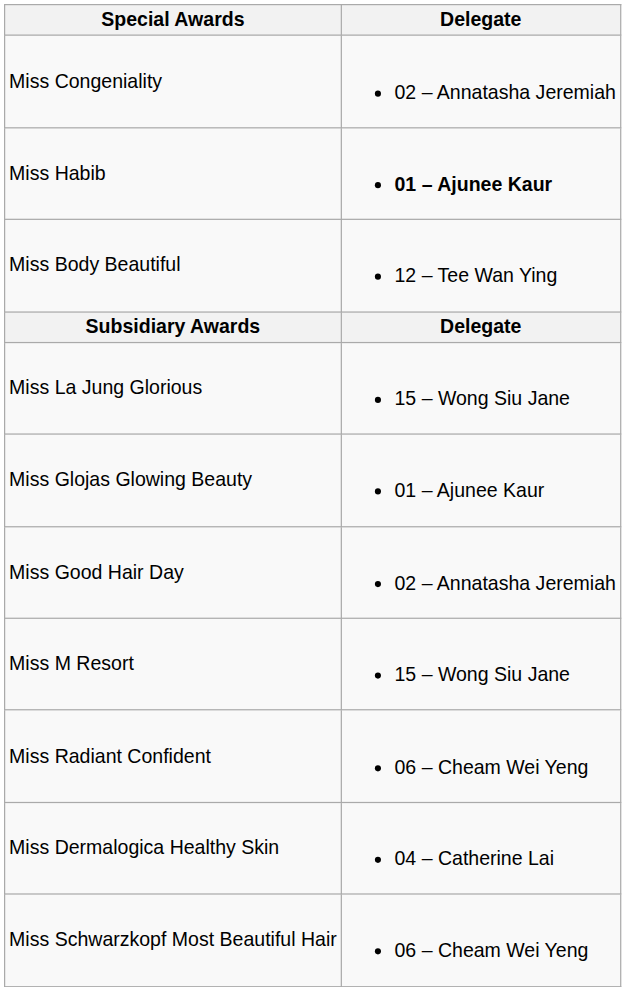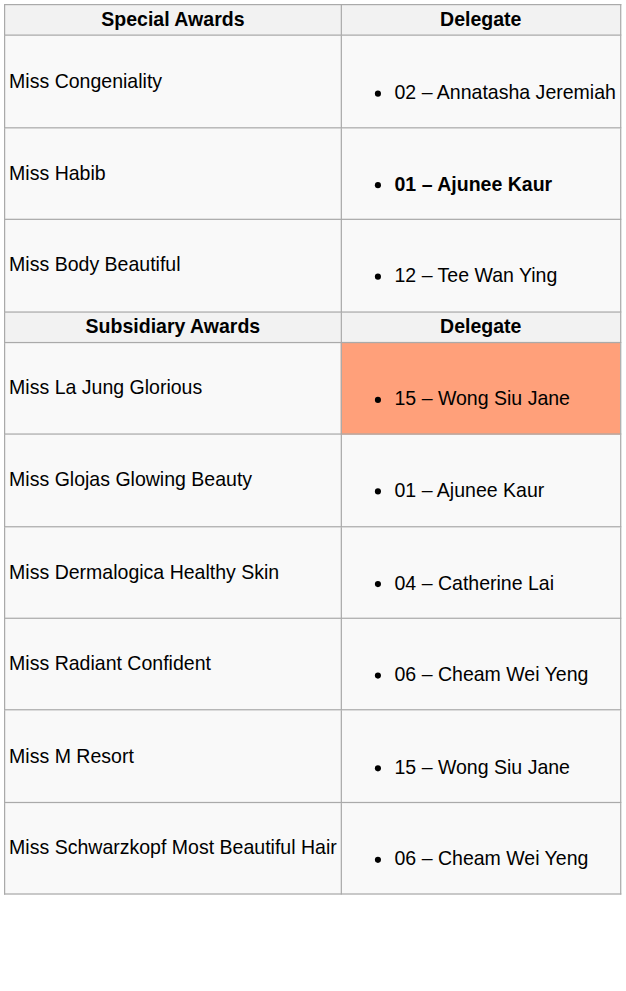 <table class="wikitable">
 <tr>
 <th>Special Awards</th>
 <th>Delegate</th>
 </tr>
 <tr>
 <td>Miss Congeniality</td>
 <td><br><ul><li>02 – Annatasha Jeremiah</li></ul></td>
 </tr>
 <tr>
 <td>Miss Habib</td>
 <td><strong><br><ul><li>01 – Ajunee Kaur</li></ul></strong></td>
 </tr>
 <tr>
 <td>Miss Body Beautiful</td>
 <td><br><ul><li>12 – Tee Wan Ying</li></ul></td>
 </tr>
 <tr>
 <th>Subsidiary Awards</th>
 <th>Delegate</th>
 </tr>
 <tr>
 <td>Miss La Jung Glorious</td>
-<td><br><ul><li>15 – Wong Siu Jane</li></ul></td>
+<td style="background: lightsalmon;"><br><ul><li>15 – Wong Siu Jane</li></ul></td>
 </tr>
 <tr>
 <td>Miss Glojas Glowing Beauty</td>
 <td><br><ul><li>01 – Ajunee Kaur</li></ul></td>
 </tr>
 <tr>
-<td>Miss Good Hair Day</td>
-<td><br><ul><li>02 – Annatasha Jeremiah</li></ul></td>
+<td>Miss Dermalogica Healthy Skin</td>
+<td><br><ul><li>04 – Catherine Lai</li></ul></td>
+</tr>
+<tr>
+<td>Miss Radiant Confident</td>
+<td><br><ul><li>06 – Cheam Wei Yeng</li></ul></td>
 </tr>
 <tr>
 <td>Miss M Resort</td>
 <td><br><ul><li>15 – Wong Siu Jane</li></ul></td>
 </tr>
 <tr>
-<td>Miss Radiant Confident</td>
-<td><br><ul><li>06 – Cheam Wei Yeng</li></ul></td>
-</tr>
-<tr>
-<td>Miss Dermalogica Healthy Skin</td>
-<td><br><ul><li>04 – Catherine Lai</li></ul></td>
-</tr>
-<tr>
 <td>Miss Schwarzkopf Most Beautiful Hair</td>
 <td><br><ul><li>06 – Cheam Wei Yeng</li></ul></td>
 </tr>
 </table>
